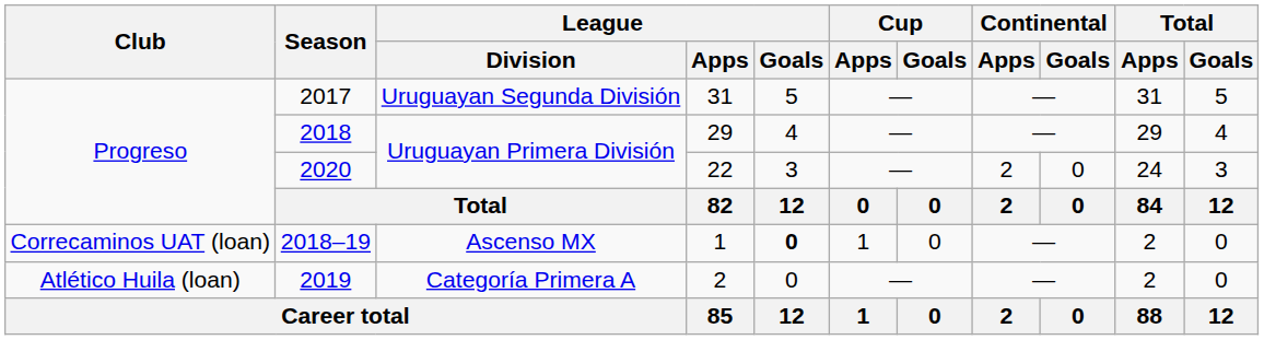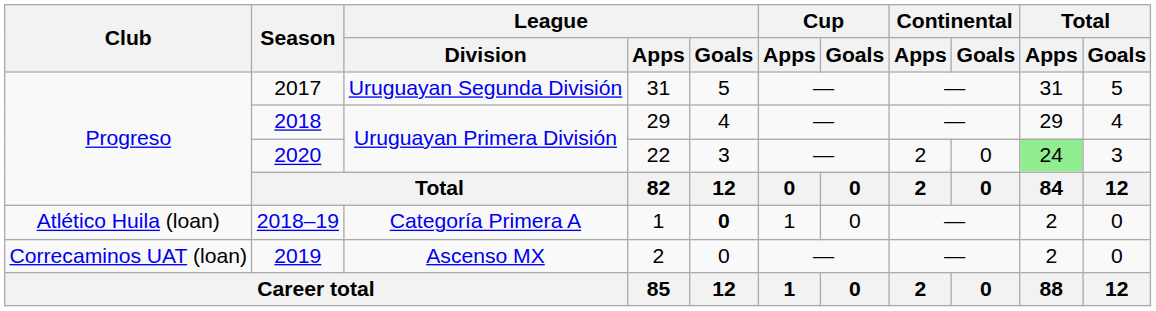 <table class="wikitable" Style="text-align: center">
 <tr>
 <th rowspan="2">Club</th>
 <th rowspan="2">Season</th>
 <th colspan="3">League</th>
 <th colspan="2">Cup</th>
 <th colspan="2">Continental</th>
 <th colspan="2">Total</th>
 </tr>
 <tr>
 <th>Division</th>
 <th>Apps</th>
 <th>Goals</th>
 <th>Apps</th>
 <th>Goals</th>
 <th>Apps</th>
 <th>Goals</th>
 <th>Apps</th>
 <th>Goals</th>
 </tr>
 <tr>
 <td rowspan="4"><a href='#'>Progreso</a></td>
 <td>2017</td>
 <td rowspan="1"><a href='#'>Uruguayan Segunda División</a></td>
 <td>31</td>
 <td>5</td>
 <td colspan="2">—</td>
 <td colspan="2">—</td>
 <td>31</td>
 <td>5</td>
 </tr>
 <tr>
 <td><a href='#'>2018</a></td>
 <td rowspan="2"><a href='#'>Uruguayan Primera División</a></td>
 <td>29</td>
 <td>4</td>
 <td colspan="2">—</td>
 <td colspan="2">—</td>
 <td>29</td>
 <td>4</td>
 </tr>
 <tr>
 <td><a href='#'>2020</a></td>
 <td>22</td>
 <td>3</td>
 <td colspan="2">—</td>
 <td>2</td>
 <td>0</td>
-<td>24</td>
+<td style="background: lightgreen;">24</td>
 <td>3</td>
 </tr>
 <tr>
 <th colspan="2">Total</th>
 <th>82</th>
 <th>12</th>
 <th>0</th>
 <th>0</th>
 <th>2</th>
 <th>0</th>
 <th>84</th>
 <th>12</th>
 </tr>
 <tr>
-<td rowspan="1"><a href='#'>Correcaminos UAT</a> (loan)</td>
+<td rowspan="1"><a href='#'>Atlético Huila</a> (loan)</td>
 <td><a href='#'>2018–19</a></td>
-<td rowspan="1"><a href='#'>Ascenso MX</a></td>
+<td rowspan="1"><a href='#'>Categoría Primera A</a></td>
 <td>1</td>
 <td><strong>0</strong></td>
 <td>1</td>
 <td>0</td>
 <td colspan="2">—</td>
 <td>2</td>
 <td>0</td>
 </tr>
 <tr>
-<td rowspan="1"><a href='#'>Atlético Huila</a> (loan)</td>
+<td rowspan="1"><a href='#'>Correcaminos UAT</a> (loan)</td>
 <td><a href='#'>2019</a></td>
-<td rowspan="1"><a href='#'>Categoría Primera A</a></td>
+<td rowspan="1"><a href='#'>Ascenso MX</a></td>
 <td>2</td>
 <td>0</td>
 <td colspan="2">—</td>
 <td colspan="2">—</td>
 <td>2</td>
 <td>0</td>
 </tr>
 <tr>
 <th colspan="3">Career total</th>
 <th>85</th>
 <th>12</th>
 <th>1</th>
 <th>0</th>
 <th>2</th>
 <th>0</th>
 <th>88</th>
 <th>12</th>
 </tr>
 </table>
